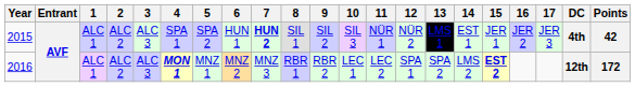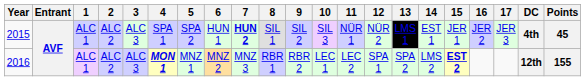 <table class="wikitable" style="text-align:center; font-size:85%">
 <tr>
 <th>Year</th>
 <th>Entrant</th>
 <th>1</th>
 <th>2</th>
 <th>3</th>
 <th>4</th>
 <th>5</th>
 <th>6</th>
 <th>7</th>
 <th>8</th>
 <th>9</th>
 <th>10</th>
 <th>11</th>
 <th>12</th>
 <th>13</th>
 <th>14</th>
 <th>15</th>
 <th>16</th>
 <th>17</th>
 <th>DC</th>
 <th>Points</th>
 </tr>
 <tr>
 <td><a href='#'>2015</a></td>
 <th rowspan="2"><a href='#'>AVF</a></th>
 <td style="background:#cfcfff;"><a href='#'>ALC<br>1</a><br></td>
 <td style="background:#cfcfff;"><a href='#'>ALC<br>2</a><br></td>
 <td style="background:#dfffdf;"><a href='#'>ALC<br>3</a><br></td>
 <td style="background:#cfcfff;"><a href='#'>SPA<br>1</a><br></td>
 <td style="background:#cfcfff;"><a href='#'>SPA<br>2</a><br></td>
 <td style="background:#dfffdf;"><a href='#'>HUN<br>1</a><br></td>
 <td style="background:#dfffdf;"><strong><a href='#'>HUN<br>2</a><br></strong></td>
 <td style="background:#dfdfdf;"><a href='#'>SIL<br>1</a><br></td>
 <td style="background:#cfcfff;"><a href='#'>SIL<br>2</a><br></td>
 <td style="background:#efcfff;"><a href='#'>SIL<br>3</a><br></td>
 <td style="background:#cfcfff;"><a href='#'>NÜR<br>1</a><br></td>
 <td style="background:#dfffdf;"><a href='#'>NÜR<br>2</a><br></td>
 <td style="background:#000000;color:white"><a href='#'><span>LMS<br>1</span></a><br></td>
 <td style="background:#dfffdf;"><a href='#'>EST<br>1</a><br></td>
 <td style="background:#dfffdf;"><a href='#'>JER<br>1</a><br></td>
 <td style="background:#cfcfff;"><a href='#'>JER<br>2</a><br></td>
 <td style="background:#dfffdf;"><a href='#'>JER<br>3</a><br></td>
 <th>4th</th>
-<th>42</th>
+<th>45</th>
 </tr>
 <tr>
 <td><a href='#'>2016</a></td>
 <td style="background:#efcfff;"><a href='#'>ALC<br>1</a><br></td>
 <td style="background:#cfcfff;"><a href='#'>ALC<br>2</a><br></td>
 <td style="background:#cfcfff;"><a href='#'>ALC<br>3</a><br></td>
 <td style="background:#ffffbf;"><strong><em><a href='#'>MON<br>1</a></em></strong><br></td>
 <td style="background:#dfffdf;"><a href='#'>MNZ<br>1</a><br></td>
 <td style="background:#ffdf9f;"><a href='#'>MNZ<br>2</a><br></td>
 <td style="background:#dfffdf;"><a href='#'>MNZ<br>3</a><br></td>
 <td style="background:#cfcfff;"><a href='#'>RBR<br>1</a><br></td>
 <td style="background:#dfffdf;"><a href='#'>RBR<br>2</a><br></td>
 <td style="background:#dfffdf;"><a href='#'>LEC<br>1</a><br></td>
 <td style="background:#dfffdf;"><a href='#'>LEC<br>2</a><br></td>
 <td style="background:#dfffdf;"><a href='#'>SPA<br>1</a><br></td>
 <td style="background:#dfffdf;"><a href='#'>SPA<br>2</a><br></td>
 <td style="background:#dfffdf;"><a href='#'>LMS<br>2</a><br></td>
 <td style="background:#ffffbf;"><strong><a href='#'>EST<br>2</a></strong><br></td>
 <td></td>
 <td></td>
 <th>12th</th>
-<th>172</th>
+<th>155</th>
 </tr>
 </table>
